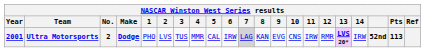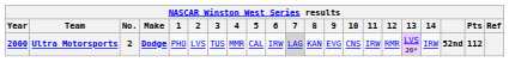 <table class="wikitable" style="text-align:center; font-size:75%">
 <tr>
 <th colspan=23><a href='#'>NASCAR Winston West Series</a> results</th>
 </tr>
 <tr>
 <th>Year</th>
 <th>Team</th>
 <th>No.</th>
 <th>Make</th>
 <th>1</th>
 <th>2</th>
 <th>3</th>
 <th>4</th>
 <th>5</th>
 <th>6</th>
 <th>7</th>
 <th>8</th>
 <th>9</th>
 <th>10</th>
 <th>11</th>
 <th>12</th>
 <th>13</th>
 <th>14</th>
 <th></th>
 <th>Pts</th>
 <th>Ref</th>
 </tr>
 <tr>
-<th><a href='#'>2001</a></th>
+<th><a href='#'>2000</a></th>
 <th><a href='#'>Ultra Motorsports</a></th>
 <th>2</th>
 <th><a href='#'>Dodge</a></th>
 <td><a href='#'>PHO</a></td>
 <td><a href='#'>LVS</a></td>
 <td><a href='#'>TUS</a></td>
 <td><a href='#'>MMR</a></td>
 <td><a href='#'>CAL</a></td>
 <td><a href='#'>IRW</a></td>
 <td style="background: lightgrey;"><a href='#'>LAG</a></td>
 <td><a href='#'>KAN</a></td>
 <td><a href='#'>EVG</a></td>
 <td><a href='#'>CNS</a></td>
 <td><a href='#'>IRW</a></td>
 <td><a href='#'>RMR</a></td>
-<td style="background:#EFCFFF;"><strong><a href='#'>LVS</a><br><small>20*</small></strong></td>
+<td style="background:#EFCFFF;"><a href='#'>LVS</a><br><small>20*</small></td>
 <td><a href='#'>IRW</a></td>
 <th>52nd</th>
-<th>113</th>
+<th>112</th>
 <th></th>
 </tr>
 </table>
